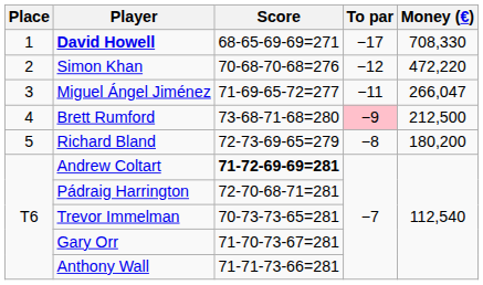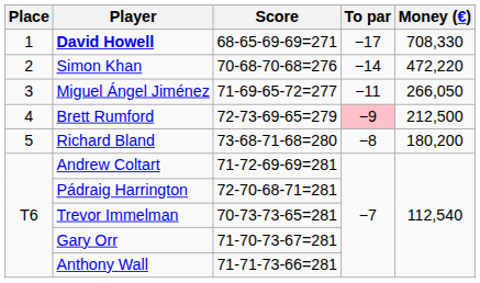 <table class="wikitable">
 <tr>
 <th>Place</th>
 <th>Player</th>
 <th>Score</th>
 <th>To par</th>
 <th>Money (<a href='#'>€</a>)</th>
 </tr>
 <tr>
 <td align=center>1</td>
 <td> <strong><a href='#'>David Howell</a></strong></td>
 <td align=center>68-65-69-69=271</td>
 <td align=center>−17</td>
 <td align=center>708,330</td>
 </tr>
 <tr>
 <td align=center>2</td>
 <td> <a href='#'>Simon Khan</a></td>
 <td align=center>70-68-70-68=276</td>
-<td align=center>−12</td>
+<td align=center>−14</td>
 <td align=center>472,220</td>
 </tr>
 <tr>
 <td align=center>3</td>
 <td> <a href='#'>Miguel Ángel Jiménez</a></td>
 <td align=center>71-69-65-72=277</td>
 <td align=center>−11</td>
-<td align=center>266,047</td>
+<td align=center>266,050</td>
 </tr>
 <tr>
 <td align=center>4</td>
 <td> <a href='#'>Brett Rumford</a></td>
-<td align=center>73-68-71-68=280</td>
+<td align=center>72-73-69-65=279</td>
 <td align=center style="background: pink;">−9</td>
 <td align=center>212,500</td>
 </tr>
 <tr>
 <td align=center>5</td>
 <td> <a href='#'>Richard Bland</a></td>
-<td align=center>72-73-69-65=279</td>
+<td align=center>73-68-71-68=280</td>
 <td align=center>−8</td>
 <td align=center>180,200</td>
 </tr>
 <tr>
 <td rowspan="5" align=center>T6</td>
 <td> <a href='#'>Andrew Coltart</a></td>
-<td align=center><strong>71-72-69-69=281</strong></td>
+<td align=center>71-72-69-69=281</td>
 <td rowspan="5" align=center>−7</td>
 <td rowspan="5" align=center>112,540</td>
 </tr>
 <tr>
 <td> <a href='#'>Pádraig Harrington</a></td>
 <td align=center>72-70-68-71=281</td>
 </tr>
 <tr>
 <td> <a href='#'>Trevor Immelman</a></td>
 <td align=center>70-73-73-65=281</td>
 </tr>
 <tr>
 <td> <a href='#'>Gary Orr</a></td>
 <td align=center>71-70-73-67=281</td>
 </tr>
 <tr>
 <td> <a href='#'>Anthony Wall</a></td>
 <td align=center>71-71-73-66=281</td>
 </tr>
 </table>
